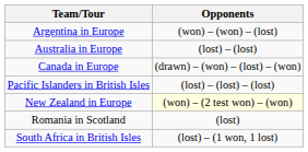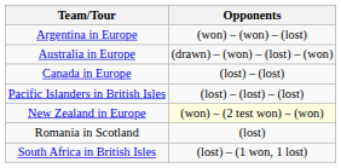 <table class="wikitable" style="text-align:center">
 <tr>
 <th style="width:150">Team/Tour</th>
 <th style="width:500">Opponents</th>
 </tr>
 <tr>
 <td><a href='#'>Argentina in Europe</a></td>
 <td align=center> (won) –  (won) –  (lost)</td>
 </tr>
 <tr>
 <td><a href='#'>Australia in Europe</a></td>
-<td align=center> (lost) –  (lost)</td>
+<td align=center> (drawn) –  (won) –  (lost) –  (won)</td>
 </tr>
 <tr>
 <td><a href='#'>Canada in Europe</a></td>
-<td align=center> (drawn) –  (won) –  (lost) –  (won)</td>
+<td align=center> (lost) –  (lost)</td>
 </tr>
 <tr>
 <td><a href='#'>Pacific Islanders in British Isles</a></td>
 <td align=center> (lost) –  (lost) –  (lost)</td>
 </tr>
 <tr>
 <td><a href='#'>New Zealand in Europe</a></td>
 <td align=center style="background: lightyellow;"> (won) –  (2 test won) –  (won)</td>
 </tr>
 <tr>
 <td>Romania in Scotland</td>
 <td align=center> (lost)</td>
 </tr>
 <tr>
 <td><a href='#'>South Africa in British Isles</a></td>
 <td align=center> (lost) –  (1 won, 1 lost)</td>
 </tr>
 </table>
